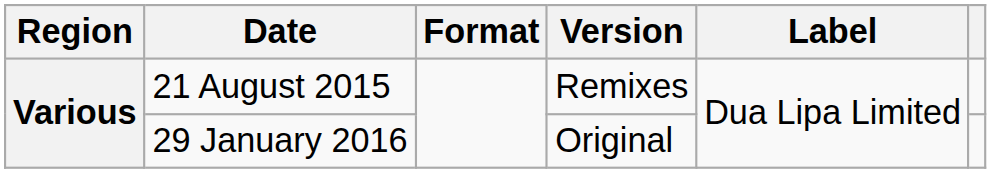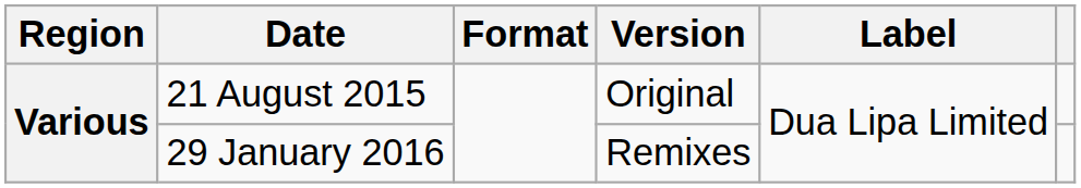 <table class="wikitable plainrowheaders">
 <tr>
 <th scope="col">Region</th>
 <th scope="col">Date</th>
 <th scope="col">Format</th>
 <th scope="col">Version</th>
 <th scope="col">Label</th>
 <th scope="col"></th>
 </tr>
 <tr>
 <th scope="row" rowspan="2">Various</th>
 <td>21 August 2015</td>
 <td rowspan="2"></td>
-<td>Remixes</td>
+<td>Original</td>
 <td rowspan="2">Dua Lipa Limited</td>
 <td style="text-align:center;"></td>
 </tr>
 <tr>
 <td>29 January 2016</td>
-<td>Original</td>
+<td>Remixes</td>
 <td style="text-align:center;"></td>
 </tr>
 </table>
